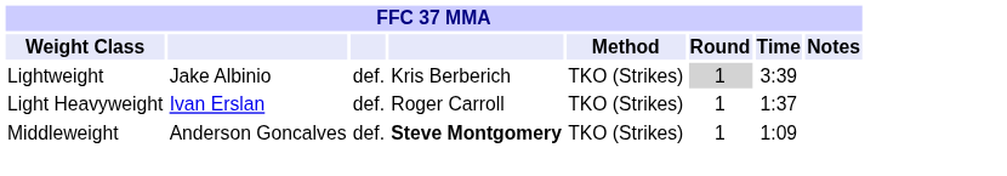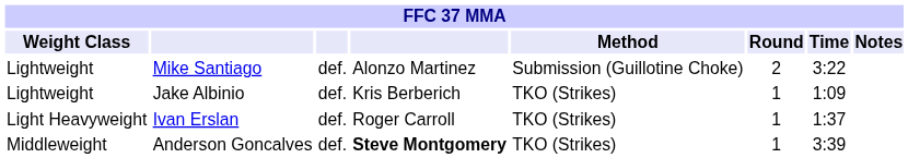 <table class="toccolours" style="font-size: 75%;">
 <tr>
 <th colspan="8" style="background-color: #ccf; color: #000080; text-align: center;"><strong>FFC 37 MMA</strong></th>
 </tr>
 <tr>
 <th colspan="1" style="background-color: #E6E8FA; color: #000000; text-align: center;">Weight Class</th>
 <th colspan="1" style="background-color: #E6E8FA; color: #000000; text-align: center;"></th>
 <th colspan="1" style="background-color: #E6E8FA; color: #000000; text-align: center;"></th>
 <th colspan="1" style="background-color: #E6E8FA; color: #000000; text-align: center;"></th>
 <th colspan="1" style="background-color: #E6E8FA; color: #000000; text-align: center;">Method</th>
 <th colspan="1" style="background-color: #E6E8FA; color: #000000; text-align: center;">Round</th>
 <th colspan="1" style="background-color: #E6E8FA; color: #000000; text-align: center;">Time</th>
 <th colspan="1" style="background-color: #E6E8FA; color: #000000; text-align: center;">Notes</th>
 </tr>
 <tr>
 <td>Lightweight</td>
+<td><a href='#'>Mike Santiago</a></td>
+<td>def.</td>
+<td>Alonzo Martinez</td>
+<td>Submission (Guillotine Choke)</td>
+<td align="center">2</td>
+<td align="center">3:22</td>
+<td></td>
+</tr>
+<tr>
+<td>Lightweight</td>
 <td>Jake Albinio</td>
 <td>def.</td>
 <td>Kris Berberich</td>
 <td>TKO (Strikes)</td>
-<td align="center" style="background: lightgrey;">1</td>
-<td align="center">3:39</td>
+<td align="center">1</td>
+<td align="center">1:09</td>
 <td></td>
 </tr>
 <tr>
 <td>Light Heavyweight</td>
 <td><a href='#'>Ivan Erslan</a></td>
 <td>def.</td>
 <td>Roger Carroll</td>
 <td>TKO (Strikes)</td>
 <td align="center">1</td>
 <td align="center">1:37</td>
 <td></td>
 </tr>
 <tr>
 <td>Middleweight</td>
 <td>Anderson Goncalves</td>
 <td>def.</td>
 <td><strong>Steve Montgomery</strong></td>
 <td>TKO (Strikes)</td>
 <td align="center">1</td>
-<td align="center">1:09</td>
+<td align="center">3:39</td>
 <td></td>
 </tr>
 <tr>
 </tr>
 </table>
